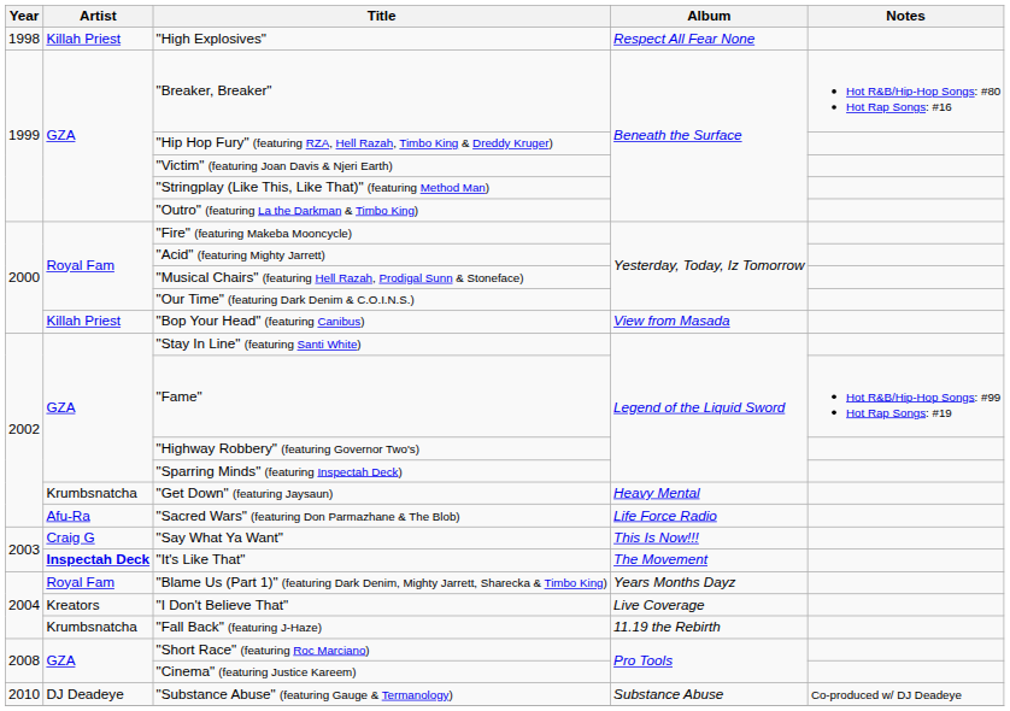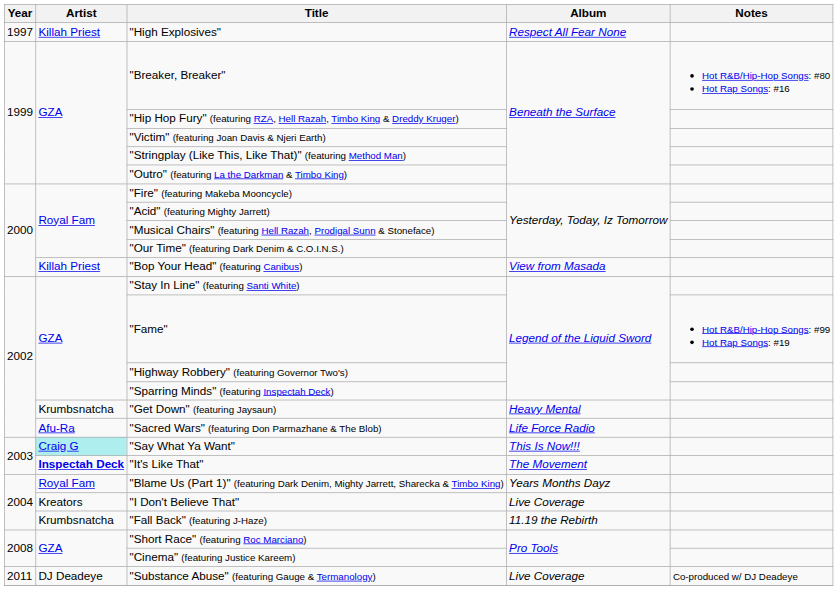 <table class="wikitable">
 <tr>
 <th>Year</th>
 <th>Artist</th>
 <th>Title</th>
 <th>Album</th>
 <th>Notes</th>
 </tr>
 <tr>
-<td>1998</td>
+<td>1997</td>
 <td><a href='#'>Killah Priest</a></td>
 <td>"High Explosives"</td>
 <td><em><a href='#'>Respect All Fear None</a></em></td>
 <td></td>
 </tr>
 <tr>
 <td rowspan="5">1999</td>
 <td rowspan="5"><a href='#'>GZA</a></td>
 <td>"Breaker, Breaker"</td>
 <td rowspan="5"><a href='#'><em>Beneath the Surface</em></a></td>
 <td><br><ul><li><small><a href='#'>Hot R&B/Hip-Hop Songs</a>: #80</small></li><li><small><a href='#'>Hot Rap Songs</a>: #16</small></li></ul></td>
 </tr>
 <tr>
 <td>"Hip Hop Fury" <small>(featuring <a href='#'>RZA</a>, <a href='#'>Hell Razah</a>, <a href='#'>Timbo King</a> & <a href='#'>Dreddy Kruger</a>)</small></td>
 <td></td>
 </tr>
 <tr>
 <td>"Victim" <small>(featuring Joan Davis & Njeri Earth)</small></td>
 <td></td>
 </tr>
 <tr>
 <td>"Stringplay (Like This, Like That)" <small>(featuring <a href='#'>Method Man</a>)</small></td>
 <td></td>
 </tr>
 <tr>
 <td>"Outro" <small>(featuring <a href='#'>La the Darkman</a> & <a href='#'>Timbo King</a>)</small></td>
 <td></td>
 </tr>
 <tr>
 <td rowspan="5">2000</td>
 <td rowspan="4"><a href='#'>Royal Fam</a></td>
 <td>"Fire" <small>(featuring Makeba Mooncycle)</small></td>
 <td rowspan="4"><em>Yesterday, Today, Iz Tomorrow</em></td>
 <td></td>
 </tr>
 <tr>
 <td>"Acid" <small>(featuring Mighty Jarrett)</small></td>
 <td></td>
 </tr>
 <tr>
 <td>"Musical Chairs" <small>(featuring <a href='#'>Hell Razah</a>, <a href='#'>Prodigal Sunn</a> & Stoneface)</small></td>
 <td></td>
 </tr>
 <tr>
 <td>"Our Time" <small>(featuring Dark Denim & C.O.I.N.S.)</small></td>
 <td></td>
 </tr>
 <tr>
 <td><a href='#'>Killah Priest</a></td>
 <td>"Bop Your Head" <small>(featuring <a href='#'>Canibus</a>)</small></td>
 <td><em><a href='#'>View from Masada</a></em></td>
 <td></td>
 </tr>
 <tr>
 <td rowspan="6">2002</td>
 <td rowspan="4"><a href='#'>GZA</a></td>
 <td>"Stay In Line" <small>(featuring <a href='#'>Santi White</a>)</small></td>
 <td rowspan="4"><a href='#'><em>Legend of the Liquid Sword</em></a></td>
 <td></td>
 </tr>
 <tr>
 <td>"Fame"</td>
 <td><br><ul><li><small><a href='#'>Hot R&B/Hip-Hop Songs</a>: #99</small></li><li><small><a href='#'>Hot Rap Songs</a>: #19</small></li></ul></td>
 </tr>
 <tr>
 <td>"Highway Robbery" <small>(featuring Governor Two's)</small></td>
 <td></td>
 </tr>
 <tr>
 <td>"Sparring Minds" <small>(featuring <a href='#'>Inspectah Deck</a>)</small></td>
 <td></td>
 </tr>
 <tr>
 <td>Krumbsnatcha</td>
 <td>"Get Down" <small>(featuring Jaysaun)</small></td>
 <td><em><a href='#'>Heavy Mental</a></em></td>
 <td></td>
 </tr>
 <tr>
 <td><a href='#'>Afu-Ra</a></td>
 <td>"Sacred Wars" <small>(featuring Don Parmazhane & The Blob)</small></td>
 <td><em><a href='#'>Life Force Radio</a></em></td>
 <td></td>
 </tr>
 <tr>
 <td rowspan="2">2003</td>
-<td><a href='#'>Craig G</a></td>
+<td style="background: paleturquoise;"><a href='#'>Craig G</a></td>
 <td>"Say What Ya Want"</td>
 <td><em><a href='#'>This Is Now!!!</a></em></td>
 <td></td>
 </tr>
 <tr>
 <td><strong><a href='#'>Inspectah Deck</a></strong></td>
 <td>"It's Like That"</td>
 <td><a href='#'><em>The Movement</em></a></td>
 <td></td>
 </tr>
 <tr>
 <td rowspan="3">2004</td>
 <td><a href='#'>Royal Fam</a></td>
 <td>"Blame Us (Part 1)" <small>(featuring Dark Denim, Mighty Jarrett, Sharecka & <a href='#'>Timbo King</a>)</small></td>
 <td><em>Years Months Dayz</em></td>
 <td></td>
 </tr>
 <tr>
 <td>Kreators</td>
 <td>"I Don't Believe That"</td>
 <td><em>Live Coverage</em></td>
 <td></td>
 </tr>
 <tr>
 <td>Krumbsnatcha</td>
 <td>"Fall Back" <small>(featuring J-Haze)</small></td>
 <td><em>11.19 the Rebirth</em></td>
 <td></td>
 </tr>
 <tr>
 <td rowspan="2">2008</td>
 <td rowspan="2"><a href='#'>GZA</a></td>
 <td>"Short Race" <small>(featuring <a href='#'>Roc Marciano</a>)</small></td>
 <td rowspan="2"><a href='#'><em>Pro Tools</em></a></td>
 <td></td>
 </tr>
 <tr>
 <td>"Cinema" <small>(featuring Justice Kareem)</small></td>
 <td></td>
 </tr>
 <tr>
-<td rowspan=>2010</td>
+<td rowspan=>2011</td>
 <td rowspan=>DJ Deadeye</td>
 <td>"Substance Abuse" <small>(featuring Gauge & <a href='#'>Termanology</a>)</small></td>
-<td rowspan=><em>Substance Abuse</em></td>
+<td><em>Live Coverage</em></td>
 <td><small>Co-produced w/ DJ Deadeye</small></td>
 </tr>
 <tr>
 </tr>
 </table>
